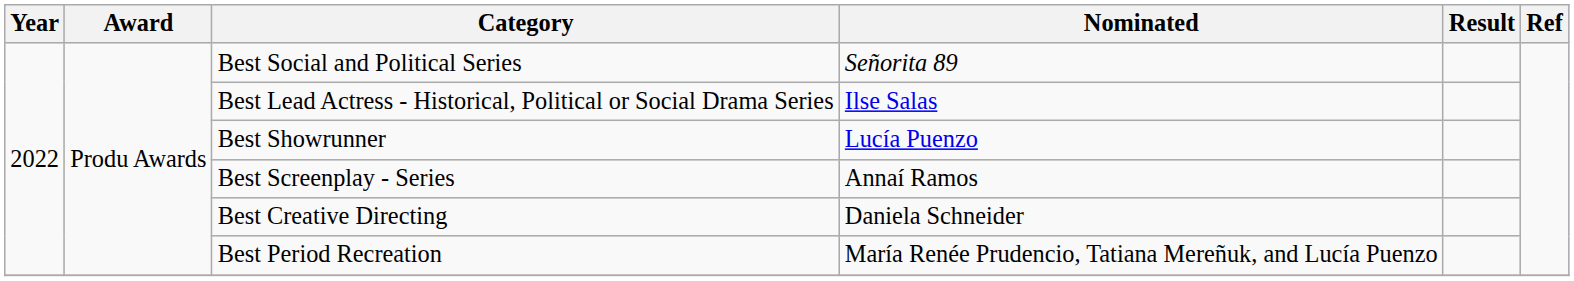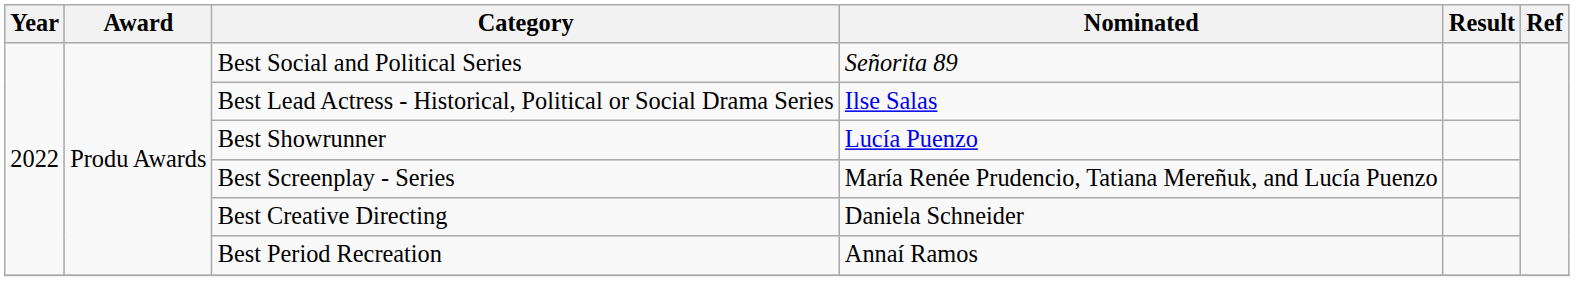 <table class="wikitable plainrowheaders">
 <tr>
 <th scope="col">Year</th>
 <th scope="col">Award</th>
 <th scope="col">Category</th>
 <th scope="col">Nominated</th>
 <th scope="col">Result</th>
 <th scope="col">Ref</th>
 </tr>
 <tr>
 <td rowspan="6">2022</td>
 <td rowspan="6">Produ Awards</td>
 <td>Best Social and Political Series</td>
 <td><em>Señorita 89</em></td>
 <td></td>
 <td align="center" rowspan="6"></td>
 </tr>
 <tr>
 <td>Best Lead Actress - Historical, Political or Social Drama Series</td>
 <td><a href='#'>Ilse Salas</a></td>
 <td></td>
 </tr>
 <tr>
 <td>Best Showrunner</td>
 <td><a href='#'>Lucía Puenzo</a></td>
 <td></td>
 </tr>
 <tr>
 <td>Best Screenplay - Series</td>
-<td>Annaí Ramos</td>
+<td>María Renée Prudencio, Tatiana Mereñuk, and Lucía Puenzo</td>
 <td></td>
 </tr>
 <tr>
 <td>Best Creative Directing</td>
 <td>Daniela Schneider</td>
 <td></td>
 </tr>
 <tr>
 <td>Best Period Recreation</td>
-<td>María Renée Prudencio, Tatiana Mereñuk, and Lucía Puenzo</td>
+<td>Annaí Ramos</td>
 <td></td>
 </tr>
 <tr>
 </tr>
 </table>
